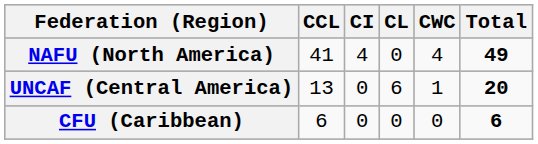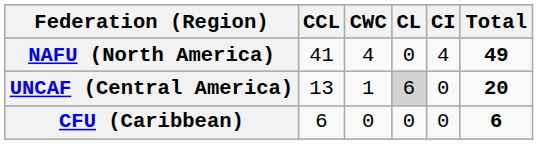 <table class="sortable plainrowheaders wikitable">
 <tr>
 <th scope="col">Federation (Region)</th>
 <th scope="col">CCL</th>
+<th scope="col">CWC</th>
+<th scope="col">CL</th>
 <th scope="col">CI</th>
-<th scope="col">CL</th>
-<th scope="col">CWC</th>
 <th scope="col">Total</th>
 </tr>
 <tr>
 <th scope=row><a href='#'>NAFU</a> (North America)</th>
 <td align=center>41</td>
 <td align=center>4</td>
 <td align=center>0</td>
 <td align=center>4</td>
 <td align=center><strong>49</strong></td>
 </tr>
 <tr>
 <th scope=row><a href='#'>UNCAF</a> (Central America)</th>
 <td align=center>13</td>
+<td align=center>1</td>
+<td align=center style="background: lightgrey;">6</td>
 <td align=center>0</td>
-<td align=center>6</td>
-<td align=center>1</td>
 <td align=center><strong>20</strong></td>
 </tr>
 <tr>
 <th scope=row><a href='#'>CFU</a> (Caribbean)</th>
 <td align=center>6</td>
 <td align=center>0</td>
 <td align=center>0</td>
 <td align=center>0</td>
 <td align=center><strong>6</strong></td>
 </tr>
 </table>
